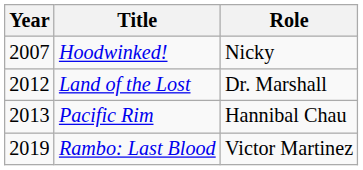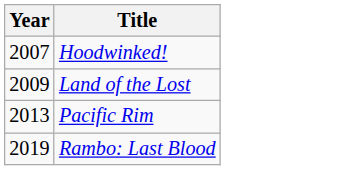 <table class="wikitable">
 <tr>
 <th>Year</th>
 <th>Title</th>
-<th>Role</th>
 </tr>
 <tr>
 <td>2007</td>
 <td><em><a href='#'>Hoodwinked!</a></em></td>
-<td>Nicky</td>
 </tr>
 <tr>
-<td>2012</td>
+<td>2009</td>
 <td><em><a href='#'>Land of the Lost</a></em></td>
-<td>Dr. Marshall</td>
 </tr>
 <tr>
 <td>2013</td>
 <td><em><a href='#'>Pacific Rim</a></em></td>
-<td>Hannibal Chau</td>
 </tr>
 <tr>
 <td>2019</td>
 <td><em><a href='#'>Rambo: Last Blood</a></em></td>
-<td>Victor Martinez</td>
 </tr>
 </table>
